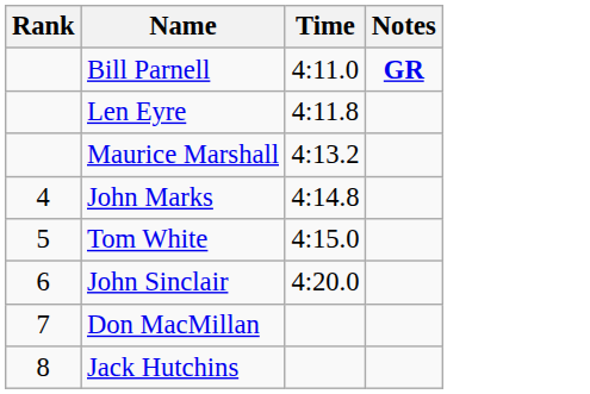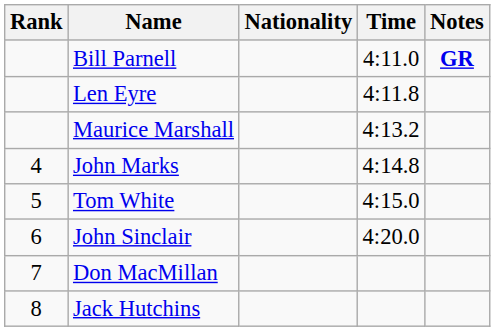 <table class="wikitable sortable" style=" text-align:center">
 <tr>
 <th>Rank</th>
 <th>Name</th>
+<th>Nationality</th>
 <th>Time</th>
 <th>Notes</th>
 </tr>
 <tr>
 <td></td>
 <td align=left><a href='#'>Bill Parnell</a></td>
+<td align=left></td>
 <td>4:11.0</td>
 <td><strong><a href='#'>GR</a></strong></td>
 </tr>
 <tr>
 <td></td>
 <td align=left><a href='#'>Len Eyre</a></td>
+<td align=left></td>
 <td>4:11.8</td>
 <td></td>
 </tr>
 <tr>
 <td></td>
 <td align=left><a href='#'>Maurice Marshall</a></td>
+<td align=left></td>
 <td>4:13.2</td>
 <td></td>
 </tr>
 <tr>
 <td>4</td>
 <td align=left><a href='#'>John Marks</a></td>
+<td align=left></td>
 <td>4:14.8</td>
 <td></td>
 </tr>
 <tr>
 <td>5</td>
 <td align=left><a href='#'>Tom White</a></td>
+<td align=left></td>
 <td>4:15.0</td>
 <td></td>
 </tr>
 <tr>
 <td>6</td>
 <td align=left><a href='#'>John Sinclair</a></td>
+<td align=left></td>
 <td>4:20.0</td>
 <td></td>
 </tr>
 <tr>
 <td>7</td>
 <td align=left><a href='#'>Don MacMillan</a></td>
+<td align=left></td>
 <td></td>
 <td></td>
 </tr>
 <tr>
 <td>8</td>
 <td align=left><a href='#'>Jack Hutchins</a></td>
+<td align=left></td>
 <td></td>
 <td></td>
 </tr>
 </table>
